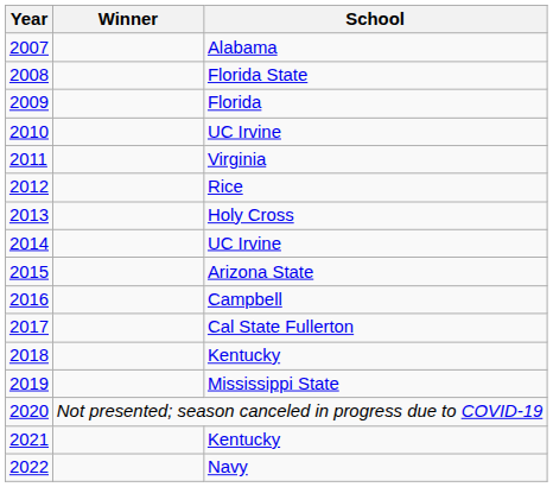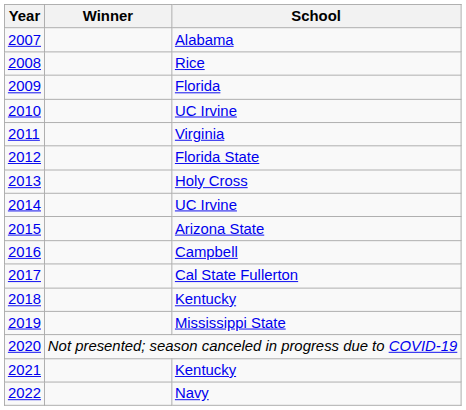 <table class="wikitable sortable">
 <tr>
 <th>Year</th>
 <th>Winner</th>
 <th>School</th>
 </tr>
 <tr>
 <td><a href='#'>2007</a></td>
 <td></td>
 <td><a href='#'>Alabama</a></td>
 </tr>
 <tr>
 <td><a href='#'>2008</a></td>
 <td></td>
-<td><a href='#'>Florida State</a></td>
+<td><a href='#'>Rice</a></td>
 </tr>
 <tr>
 <td><a href='#'>2009</a></td>
 <td></td>
 <td><a href='#'>Florida</a></td>
 </tr>
 <tr>
 <td><a href='#'>2010</a></td>
 <td></td>
 <td><a href='#'>UC Irvine</a></td>
 </tr>
 <tr>
 <td><a href='#'>2011</a></td>
 <td></td>
 <td><a href='#'>Virginia</a></td>
 </tr>
 <tr>
 <td><a href='#'>2012</a></td>
 <td></td>
-<td><a href='#'>Rice</a></td>
+<td><a href='#'>Florida State</a></td>
 </tr>
 <tr>
 <td><a href='#'>2013</a></td>
 <td></td>
 <td><a href='#'>Holy Cross</a></td>
 </tr>
 <tr>
 <td><a href='#'>2014</a></td>
 <td></td>
 <td><a href='#'>UC Irvine</a></td>
 </tr>
 <tr>
 <td><a href='#'>2015</a></td>
 <td></td>
 <td><a href='#'>Arizona State</a></td>
 </tr>
 <tr>
 <td><a href='#'>2016</a></td>
 <td></td>
 <td><a href='#'>Campbell</a></td>
 </tr>
 <tr>
 <td><a href='#'>2017</a></td>
 <td></td>
 <td><a href='#'>Cal State Fullerton</a></td>
 </tr>
 <tr>
 <td><a href='#'>2018</a></td>
 <td></td>
 <td><a href='#'>Kentucky</a></td>
 </tr>
 <tr>
 <td><a href='#'>2019</a></td>
 <td></td>
 <td><a href='#'>Mississippi State</a></td>
 </tr>
 <tr>
 <td><a href='#'>2020</a></td>
 <td colspan=2 align=center><em>Not presented; season canceled in progress due to <a href='#'>COVID-19</a></em></td>
 </tr>
 <tr>
 <td><a href='#'>2021</a></td>
 <td></td>
 <td><a href='#'>Kentucky</a></td>
 </tr>
 <tr>
 <td><a href='#'>2022</a></td>
 <td></td>
 <td><a href='#'>Navy</a></td>
 </tr>
 </table>
